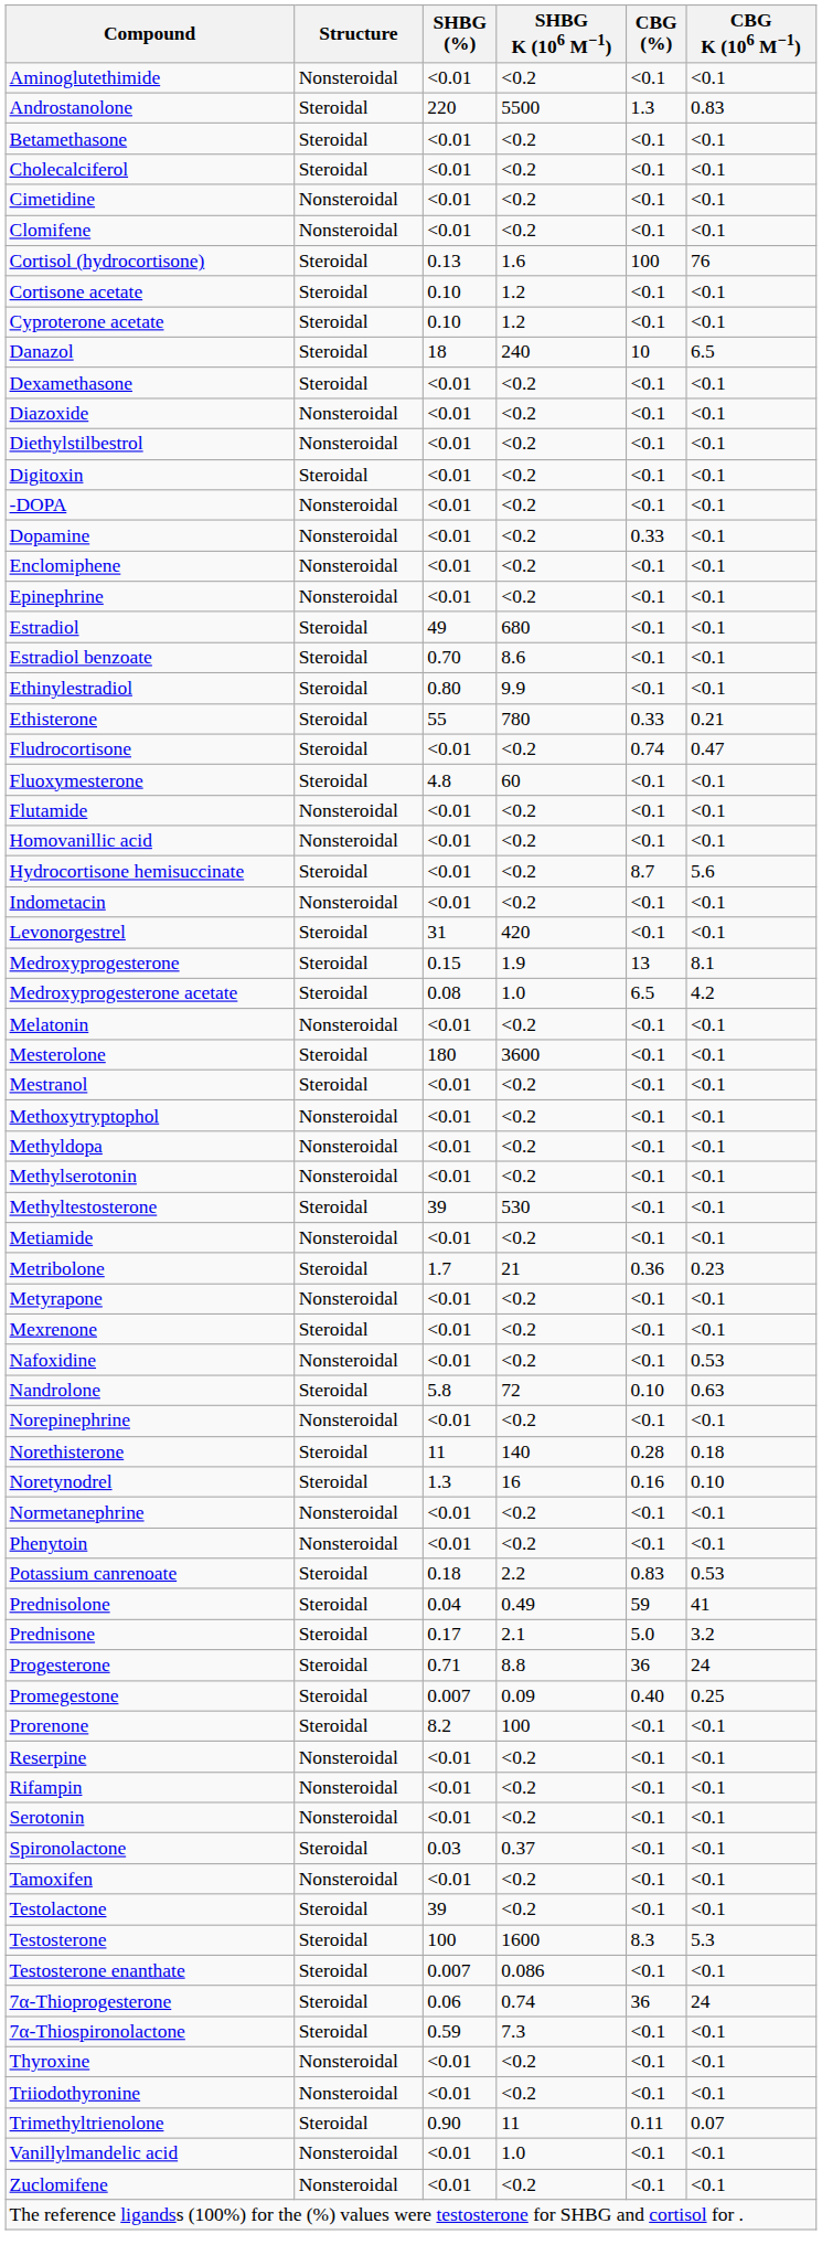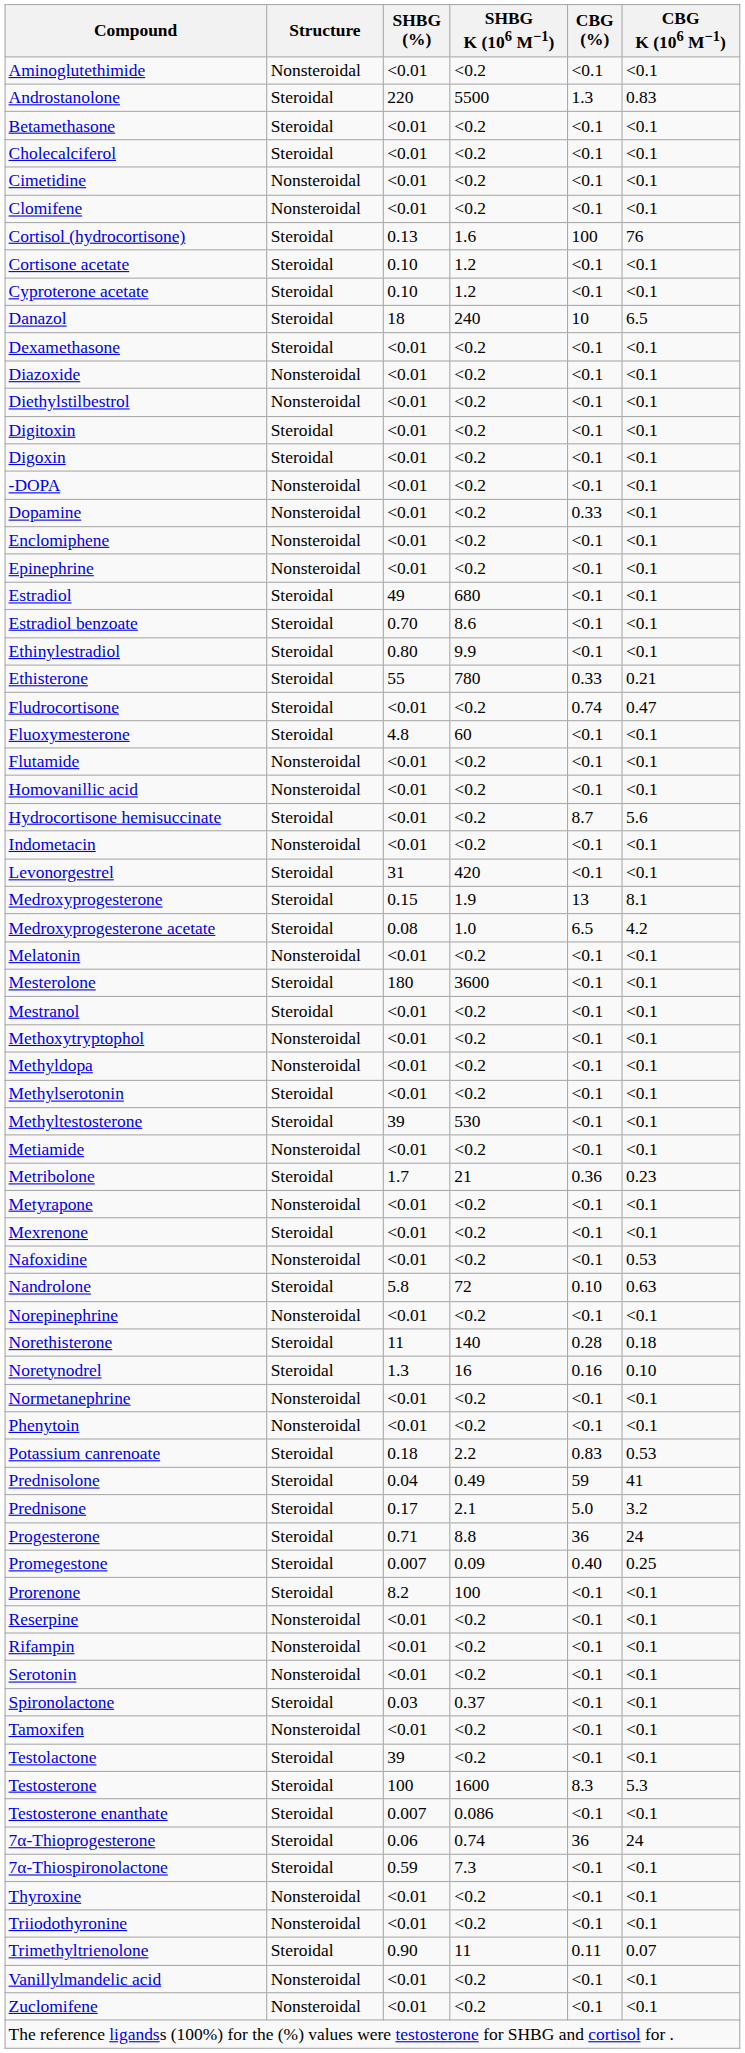 <table class="wikitable center sortable mw-collapsible mw-collapsed" style="width:675px; text-align:left; margin-left:auto; margin-right:auto; border:none;">
 <tr>
 <th>Compound</th>
 <th>Structure</th>
 <th data-sort-type="number">SHBG<br> (%)</th>
 <th data-sort-type="number">SHBG<br>K (10<sup>6</sup> M<sup>−1</sup>)</th>
 <th data-sort-type="number">CBG<br> (%)</th>
 <th data-sort-type="number">CBG<br>K (10<sup>6</sup> M<sup>−1</sup>)</th>
 </tr>
 <tr>
 <td><a href='#'>Aminoglutethimide</a></td>
 <td>Nonsteroidal</td>
 <td><0.01</td>
 <td><0.2</td>
 <td><0.1</td>
 <td><0.1</td>
 </tr>
 <tr>
 <td><a href='#'>Androstanolone</a></td>
 <td>Steroidal</td>
 <td>220</td>
 <td>5500</td>
 <td>1.3</td>
 <td>0.83</td>
 </tr>
 <tr>
 <td><a href='#'>Betamethasone</a></td>
 <td>Steroidal</td>
 <td><0.01</td>
 <td><0.2</td>
 <td><0.1</td>
 <td><0.1</td>
 </tr>
 <tr>
 <td><a href='#'>Cholecalciferol</a></td>
 <td>Steroidal</td>
 <td><0.01</td>
 <td><0.2</td>
 <td><0.1</td>
 <td><0.1</td>
 </tr>
 <tr>
 <td><a href='#'>Cimetidine</a></td>
 <td>Nonsteroidal</td>
 <td><0.01</td>
 <td><0.2</td>
 <td><0.1</td>
 <td><0.1</td>
 </tr>
 <tr>
 <td><a href='#'>Clomifene</a></td>
 <td>Nonsteroidal</td>
 <td><0.01</td>
 <td><0.2</td>
 <td><0.1</td>
 <td><0.1</td>
 </tr>
 <tr>
 <td><a href='#'>Cortisol (hydrocortisone)</a></td>
 <td>Steroidal</td>
 <td>0.13</td>
 <td>1.6</td>
 <td>100</td>
 <td>76</td>
 </tr>
 <tr>
 <td><a href='#'>Cortisone acetate</a></td>
 <td>Steroidal</td>
 <td>0.10</td>
 <td>1.2</td>
 <td><0.1</td>
 <td><0.1</td>
 </tr>
 <tr>
 <td><a href='#'>Cyproterone acetate</a></td>
 <td>Steroidal</td>
 <td>0.10</td>
 <td>1.2</td>
 <td><0.1</td>
 <td><0.1</td>
 </tr>
 <tr>
 <td><a href='#'>Danazol</a></td>
 <td>Steroidal</td>
 <td>18</td>
 <td>240</td>
 <td>10</td>
 <td>6.5</td>
 </tr>
 <tr>
 <td><a href='#'>Dexamethasone</a></td>
 <td>Steroidal</td>
 <td><0.01</td>
 <td><0.2</td>
 <td><0.1</td>
 <td><0.1</td>
 </tr>
 <tr>
 <td><a href='#'>Diazoxide</a></td>
 <td>Nonsteroidal</td>
 <td><0.01</td>
 <td><0.2</td>
 <td><0.1</td>
 <td><0.1</td>
 </tr>
 <tr>
 <td><a href='#'>Diethylstilbestrol</a></td>
 <td>Nonsteroidal</td>
 <td><0.01</td>
 <td><0.2</td>
 <td><0.1</td>
 <td><0.1</td>
 </tr>
 <tr>
 <td><a href='#'>Digitoxin</a></td>
+<td>Steroidal</td>
+<td><0.01</td>
+<td><0.2</td>
+<td><0.1</td>
+<td><0.1</td>
+</tr>
+<tr>
+<td><a href='#'>Digoxin</a></td>
 <td>Steroidal</td>
 <td><0.01</td>
 <td><0.2</td>
 <td><0.1</td>
 <td><0.1</td>
 </tr>
 <tr>
 <td><a href='#'>-DOPA</a></td>
 <td>Nonsteroidal</td>
 <td><0.01</td>
 <td><0.2</td>
 <td><0.1</td>
 <td><0.1</td>
 </tr>
 <tr>
 <td><a href='#'>Dopamine</a></td>
 <td>Nonsteroidal</td>
 <td><0.01</td>
 <td><0.2</td>
 <td>0.33</td>
 <td><0.1</td>
 </tr>
 <tr>
 <td><a href='#'>Enclomiphene</a></td>
 <td>Nonsteroidal</td>
 <td><0.01</td>
 <td><0.2</td>
 <td><0.1</td>
 <td><0.1</td>
 </tr>
 <tr>
 <td><a href='#'>Epinephrine</a></td>
 <td>Nonsteroidal</td>
 <td><0.01</td>
 <td><0.2</td>
 <td><0.1</td>
 <td><0.1</td>
 </tr>
 <tr>
 <td><a href='#'>Estradiol</a></td>
 <td>Steroidal</td>
 <td>49</td>
 <td>680</td>
 <td><0.1</td>
 <td><0.1</td>
 </tr>
 <tr>
 <td><a href='#'>Estradiol benzoate</a></td>
 <td>Steroidal</td>
 <td>0.70</td>
 <td>8.6</td>
 <td><0.1</td>
 <td><0.1</td>
 </tr>
 <tr>
 <td><a href='#'>Ethinylestradiol</a></td>
 <td>Steroidal</td>
 <td>0.80</td>
 <td>9.9</td>
 <td><0.1</td>
 <td><0.1</td>
 </tr>
 <tr>
 <td><a href='#'>Ethisterone</a></td>
 <td>Steroidal</td>
 <td>55</td>
 <td>780</td>
 <td>0.33</td>
 <td>0.21</td>
 </tr>
 <tr>
 <td><a href='#'>Fludrocortisone</a></td>
 <td>Steroidal</td>
 <td><0.01</td>
 <td><0.2</td>
 <td>0.74</td>
 <td>0.47</td>
 </tr>
 <tr>
 <td><a href='#'>Fluoxymesterone</a></td>
 <td>Steroidal</td>
 <td>4.8</td>
 <td>60</td>
 <td><0.1</td>
 <td><0.1</td>
 </tr>
 <tr>
 <td><a href='#'>Flutamide</a></td>
 <td>Nonsteroidal</td>
 <td><0.01</td>
 <td><0.2</td>
 <td><0.1</td>
 <td><0.1</td>
 </tr>
 <tr>
 <td><a href='#'>Homovanillic acid</a></td>
 <td>Nonsteroidal</td>
 <td><0.01</td>
 <td><0.2</td>
 <td><0.1</td>
 <td><0.1</td>
 </tr>
 <tr>
 <td><a href='#'>Hydrocortisone hemisuccinate</a></td>
 <td>Steroidal</td>
 <td><0.01</td>
 <td><0.2</td>
 <td>8.7</td>
 <td>5.6</td>
 </tr>
 <tr>
 <td><a href='#'>Indometacin</a></td>
 <td>Nonsteroidal</td>
 <td><0.01</td>
 <td><0.2</td>
 <td><0.1</td>
 <td><0.1</td>
 </tr>
 <tr>
 <td><a href='#'>Levonorgestrel</a></td>
 <td>Steroidal</td>
 <td>31</td>
 <td>420</td>
 <td><0.1</td>
 <td><0.1</td>
 </tr>
 <tr>
 <td><a href='#'>Medroxyprogesterone</a></td>
 <td>Steroidal</td>
 <td>0.15</td>
 <td>1.9</td>
 <td>13</td>
 <td>8.1</td>
 </tr>
 <tr>
 <td><a href='#'>Medroxyprogesterone acetate</a></td>
 <td>Steroidal</td>
 <td>0.08</td>
 <td>1.0</td>
 <td>6.5</td>
 <td>4.2</td>
 </tr>
 <tr>
 <td><a href='#'>Melatonin</a></td>
 <td>Nonsteroidal</td>
 <td><0.01</td>
 <td><0.2</td>
 <td><0.1</td>
 <td><0.1</td>
 </tr>
 <tr>
 <td><a href='#'>Mesterolone</a></td>
 <td>Steroidal</td>
 <td>180</td>
 <td>3600</td>
 <td><0.1</td>
 <td><0.1</td>
 </tr>
 <tr>
 <td><a href='#'>Mestranol</a></td>
 <td>Steroidal</td>
 <td><0.01</td>
 <td><0.2</td>
 <td><0.1</td>
 <td><0.1</td>
 </tr>
 <tr>
 <td><a href='#'>Methoxytryptophol</a></td>
 <td>Nonsteroidal</td>
 <td><0.01</td>
 <td><0.2</td>
 <td><0.1</td>
 <td><0.1</td>
 </tr>
 <tr>
 <td><a href='#'>Methyldopa</a></td>
 <td>Nonsteroidal</td>
 <td><0.01</td>
 <td><0.2</td>
 <td><0.1</td>
 <td><0.1</td>
 </tr>
 <tr>
 <td><a href='#'>Methylserotonin</a></td>
-<td>Nonsteroidal</td>
+<td>Steroidal</td>
 <td><0.01</td>
 <td><0.2</td>
 <td><0.1</td>
 <td><0.1</td>
 </tr>
 <tr>
 <td><a href='#'>Methyltestosterone</a></td>
 <td>Steroidal</td>
 <td>39</td>
 <td>530</td>
 <td><0.1</td>
 <td><0.1</td>
 </tr>
 <tr>
 <td><a href='#'>Metiamide</a></td>
 <td>Nonsteroidal</td>
 <td><0.01</td>
 <td><0.2</td>
 <td><0.1</td>
 <td><0.1</td>
 </tr>
 <tr>
 <td><a href='#'>Metribolone</a></td>
 <td>Steroidal</td>
 <td>1.7</td>
 <td>21</td>
 <td>0.36</td>
 <td>0.23</td>
 </tr>
 <tr>
 <td><a href='#'>Metyrapone</a></td>
 <td>Nonsteroidal</td>
 <td><0.01</td>
 <td><0.2</td>
 <td><0.1</td>
 <td><0.1</td>
 </tr>
 <tr>
 <td><a href='#'>Mexrenone</a></td>
 <td>Steroidal</td>
 <td><0.01</td>
 <td><0.2</td>
 <td><0.1</td>
 <td><0.1</td>
 </tr>
 <tr>
 <td><a href='#'>Nafoxidine</a></td>
 <td>Nonsteroidal</td>
 <td><0.01</td>
 <td><0.2</td>
 <td><0.1</td>
 <td>0.53</td>
 </tr>
 <tr>
 <td><a href='#'>Nandrolone</a></td>
 <td>Steroidal</td>
 <td>5.8</td>
 <td>72</td>
 <td>0.10</td>
 <td>0.63</td>
 </tr>
 <tr>
 <td><a href='#'>Norepinephrine</a></td>
 <td>Nonsteroidal</td>
 <td><0.01</td>
 <td><0.2</td>
 <td><0.1</td>
 <td><0.1</td>
 </tr>
 <tr>
 <td><a href='#'>Norethisterone</a></td>
 <td>Steroidal</td>
 <td>11</td>
 <td>140</td>
 <td>0.28</td>
 <td>0.18</td>
 </tr>
 <tr>
 <td><a href='#'>Noretynodrel</a></td>
 <td>Steroidal</td>
 <td>1.3</td>
 <td>16</td>
 <td>0.16</td>
 <td>0.10</td>
 </tr>
 <tr>
 <td><a href='#'>Normetanephrine</a></td>
 <td>Nonsteroidal</td>
 <td><0.01</td>
 <td><0.2</td>
 <td><0.1</td>
 <td><0.1</td>
 </tr>
 <tr>
 <td><a href='#'>Phenytoin</a></td>
 <td>Nonsteroidal</td>
 <td><0.01</td>
 <td><0.2</td>
 <td><0.1</td>
 <td><0.1</td>
 </tr>
 <tr>
 <td><a href='#'>Potassium canrenoate</a></td>
 <td>Steroidal</td>
 <td>0.18</td>
 <td>2.2</td>
 <td>0.83</td>
 <td>0.53</td>
 </tr>
 <tr>
 <td><a href='#'>Prednisolone</a></td>
 <td>Steroidal</td>
 <td>0.04</td>
 <td>0.49</td>
 <td>59</td>
 <td>41</td>
 </tr>
 <tr>
 <td><a href='#'>Prednisone</a></td>
 <td>Steroidal</td>
 <td>0.17</td>
 <td>2.1</td>
 <td>5.0</td>
 <td>3.2</td>
 </tr>
 <tr>
 <td><a href='#'>Progesterone</a></td>
 <td>Steroidal</td>
 <td>0.71</td>
 <td>8.8</td>
 <td>36</td>
 <td>24</td>
 </tr>
 <tr>
 <td><a href='#'>Promegestone</a></td>
 <td>Steroidal</td>
 <td>0.007</td>
 <td>0.09</td>
 <td>0.40</td>
 <td>0.25</td>
 </tr>
 <tr>
 <td><a href='#'>Prorenone</a></td>
 <td>Steroidal</td>
 <td>8.2</td>
 <td>100</td>
 <td><0.1</td>
 <td><0.1</td>
 </tr>
 <tr>
 <td><a href='#'>Reserpine</a></td>
 <td>Nonsteroidal</td>
 <td><0.01</td>
 <td><0.2</td>
 <td><0.1</td>
 <td><0.1</td>
 </tr>
 <tr>
 <td><a href='#'>Rifampin</a></td>
 <td>Nonsteroidal</td>
 <td><0.01</td>
 <td><0.2</td>
 <td><0.1</td>
 <td><0.1</td>
 </tr>
 <tr>
 <td><a href='#'>Serotonin</a></td>
 <td>Nonsteroidal</td>
 <td><0.01</td>
 <td><0.2</td>
 <td><0.1</td>
 <td><0.1</td>
 </tr>
 <tr>
 <td><a href='#'>Spironolactone</a></td>
 <td>Steroidal</td>
 <td>0.03</td>
 <td>0.37</td>
 <td><0.1</td>
 <td><0.1</td>
 </tr>
 <tr>
 <td><a href='#'>Tamoxifen</a></td>
 <td>Nonsteroidal</td>
 <td><0.01</td>
 <td><0.2</td>
 <td><0.1</td>
 <td><0.1</td>
 </tr>
 <tr>
 <td><a href='#'>Testolactone</a></td>
 <td>Steroidal</td>
 <td>39</td>
 <td><0.2</td>
 <td><0.1</td>
 <td><0.1</td>
 </tr>
 <tr>
 <td><a href='#'>Testosterone</a></td>
 <td>Steroidal</td>
 <td>100</td>
 <td>1600</td>
 <td>8.3</td>
 <td>5.3</td>
 </tr>
 <tr>
 <td><a href='#'>Testosterone enanthate</a></td>
 <td>Steroidal</td>
 <td>0.007</td>
 <td>0.086</td>
 <td><0.1</td>
 <td><0.1</td>
 </tr>
 <tr>
 <td data-sort-value="Thioprogesterone, 7α-"><a href='#'>7α-Thioprogesterone</a></td>
 <td>Steroidal</td>
 <td>0.06</td>
 <td>0.74</td>
 <td>36</td>
 <td>24</td>
 </tr>
 <tr>
 <td data-sort-value="Thiospironolactone, 7α-"><a href='#'>7α-Thiospironolactone</a></td>
 <td>Steroidal</td>
 <td>0.59</td>
 <td>7.3</td>
 <td><0.1</td>
 <td><0.1</td>
 </tr>
 <tr>
 <td><a href='#'>Thyroxine</a></td>
 <td>Nonsteroidal</td>
 <td><0.01</td>
 <td><0.2</td>
 <td><0.1</td>
 <td><0.1</td>
 </tr>
 <tr>
 <td><a href='#'>Triiodothyronine</a></td>
 <td>Nonsteroidal</td>
 <td><0.01</td>
 <td><0.2</td>
 <td><0.1</td>
 <td><0.1</td>
 </tr>
 <tr>
 <td><a href='#'>Trimethyltrienolone</a></td>
 <td>Steroidal</td>
 <td>0.90</td>
 <td>11</td>
 <td>0.11</td>
 <td>0.07</td>
 </tr>
 <tr>
 <td><a href='#'>Vanillylmandelic acid</a></td>
 <td>Nonsteroidal</td>
 <td><0.01</td>
-<td>1.0</td>
+<td><0.2</td>
 <td><0.1</td>
 <td><0.1</td>
 </tr>
 <tr>
 <td><a href='#'>Zuclomifene</a></td>
 <td>Nonsteroidal</td>
 <td><0.01</td>
 <td><0.2</td>
 <td><0.1</td>
 <td><0.1</td>
 </tr>
 <tr class="sortbottom">
 <td colspan="6" style="width: 1px;">The reference <a href='#'>ligands</a>s (100%) for the  (%) values were <a href='#'>testosterone</a> for SHBG and <a href='#'>cortisol</a> for .</td>
 </tr>
 </table>
